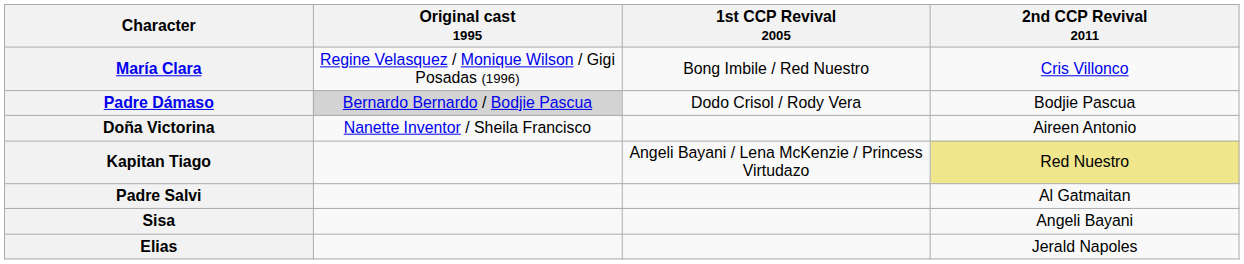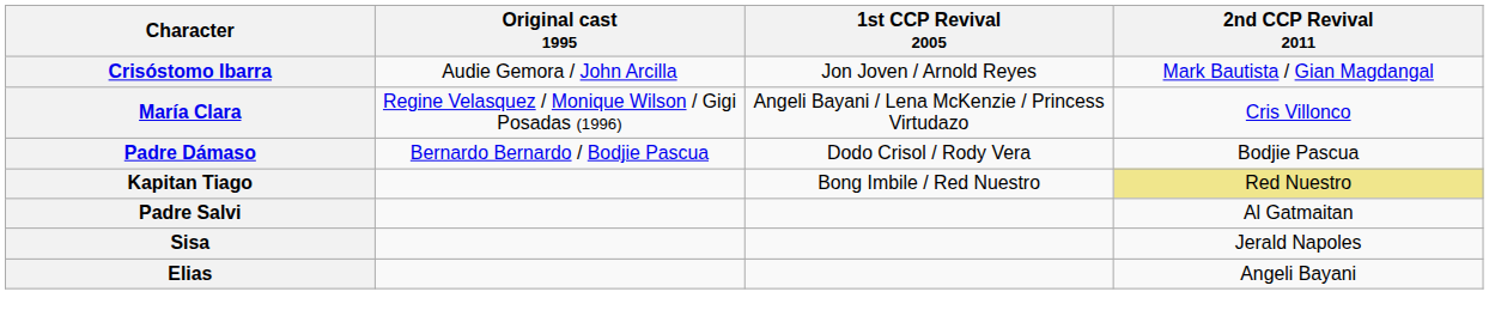 <table class="wikitable">
 <tr>
 <th style="width:10%;">Character</th>
 <th style="width:10%;">Original cast<br><small>1995</small></th>
 <th style="width:10%;">1st CCP Revival<br> <small>2005</small></th>
 <th style="width:10%;">2nd CCP Revival<br> <small>2011</small></th>
 </tr>
 <tr>
+<th><a href='#'>Crisóstomo Ibarra</a></th>
+<td style="text-align:center;">Audie Gemora / <a href='#'>John Arcilla</a></td>
+<td style="text-align:center;">Jon Joven / Arnold Reyes</td>
+<td style="text-align:center;"><a href='#'>Mark Bautista</a> / <a href='#'>Gian Magdangal</a></td>
+</tr>
+<tr>
 <th><a href='#'>María Clara</a></th>
 <td style="text-align:center;"><a href='#'>Regine Velasquez</a> / <a href='#'>Monique Wilson</a> / Gigi Posadas <small>(1996)</small></td>
-<td style="text-align:center;">Bong Imbile / Red Nuestro</td>
+<td style="text-align:center;">Angeli Bayani / Lena McKenzie / Princess Virtudazo</td>
 <td style="text-align:center;"><a href='#'>Cris Villonco</a></td>
 </tr>
 <tr>
 <th><a href='#'>Padre Dámaso</a></th>
-<td style="background: lightgrey; text-align:center;"><a href='#'>Bernardo Bernardo</a> / <a href='#'>Bodjie Pascua</a></td>
+<td style="text-align:center;"><a href='#'>Bernardo Bernardo</a> / <a href='#'>Bodjie Pascua</a></td>
 <td style="text-align:center;">Dodo Crisol / Rody Vera</td>
 <td style="text-align:center;">Bodjie Pascua</td>
 </tr>
 <tr>
-<th>Doña Victorina</th>
-<td style="text-align:center;"><a href='#'>Nanette Inventor</a> / Sheila Francisco</td>
-<td style="text-align:center;"></td>
-<td style="text-align:center;">Aireen Antonio</td>
-</tr>
-<tr>
 <th>Kapitan Tiago</th>
 <td style="text-align:center;"></td>
-<td style="text-align:center;">Angeli Bayani / Lena McKenzie / Princess Virtudazo</td>
+<td style="text-align:center;">Bong Imbile / Red Nuestro</td>
 <td style="background: khaki; text-align:center;">Red Nuestro</td>
 </tr>
 <tr>
 <th>Padre Salvi</th>
 <td style="text-align:center;"></td>
 <td style="text-align:center;"></td>
 <td style="text-align:center;">Al Gatmaitan</td>
 </tr>
 <tr>
 <th>Sisa</th>
 <td style="text-align:center;"></td>
 <td style="text-align:center;"></td>
-<td style="text-align:center;">Angeli Bayani</td>
+<td style="text-align:center;">Jerald Napoles</td>
 </tr>
 <tr>
 <th>Elias</th>
 <td style="text-align:center;"></td>
 <td style="text-align:center;"></td>
-<td style="text-align:center;">Jerald Napoles</td>
+<td style="text-align:center;">Angeli Bayani</td>
 </tr>
 </table>
